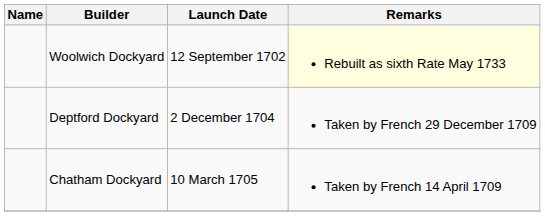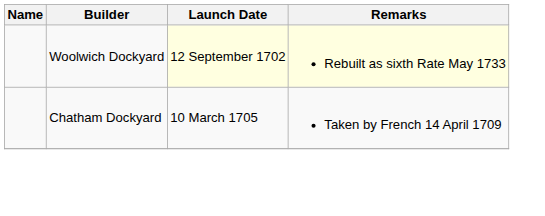 <table class="wikitable">
 <tr>
 <th>Name</th>
 <th>Builder</th>
 <th>Launch Date</th>
 <th>Remarks</th>
 </tr>
 <tr>
 <td></td>
 <td>Woolwich Dockyard</td>
-<td>12 September 1702</td>
+<td style="background: lightyellow;">12 September 1702</td>
 <td style="background: lightyellow;"><br><ul><li>Rebuilt as sixth Rate May 1733</li></ul></td>
-</tr>
-<tr>
-<td></td>
-<td>Deptford Dockyard</td>
-<td>2 December 1704</td>
-<td><br><ul><li>Taken by French 29 December 1709</li></ul></td>
 </tr>
 <tr>
 <td></td>
 <td>Chatham Dockyard</td>
 <td>10 March 1705</td>
 <td><br><ul><li>Taken by French 14 April 1709</li></ul></td>
 </tr>
 <tr>
 </tr>
 </table>
